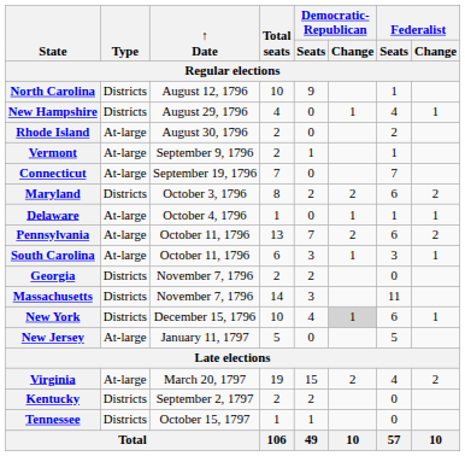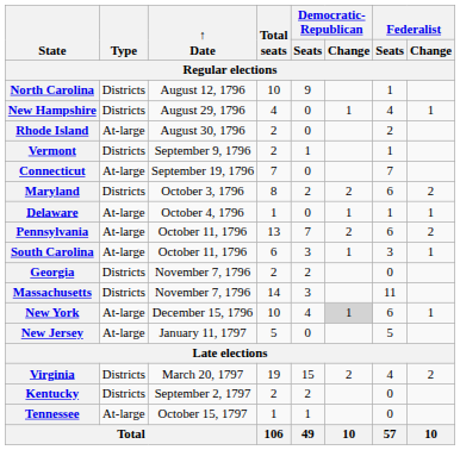 <table class="wikitable sortable" style="text-align:center">
 <tr valign=bottom>
 <th rowspan=2>State</th>
 <th rowspan=2>Type</th>
 <th rowspan=2>↑<br>Date</th>
 <th rowspan=2>Total<br>seats</th>
 <th colspan=2 ><a href='#'>Democratic-<br>Republican</a></th>
 <th colspan=2 ><a href='#'>Federalist</a></th>
 </tr>
 <tr>
 <th>Seats</th>
 <th>Change</th>
 <th>Seats</th>
 <th>Change</th>
 </tr>
 <tr>
 <th colspan=8>Regular elections</th>
 </tr>
 <tr>
 <th><a href='#'>North Carolina</a></th>
 <td>Districts</td>
 <td>August 12, 1796</td>
 <td>10</td>
 <td>9</td>
 <td></td>
 <td>1</td>
 <td></td>
 </tr>
 <tr>
 <th><a href='#'>New Hampshire</a></th>
 <td>Districts</td>
 <td>August 29, 1796</td>
 <td>4</td>
 <td>0</td>
 <td> 1</td>
 <td>4</td>
 <td> 1</td>
 </tr>
 <tr>
 <th><a href='#'>Rhode Island</a></th>
 <td>At-large</td>
 <td>August 30, 1796</td>
 <td>2</td>
 <td>0</td>
 <td></td>
 <td>2</td>
 <td></td>
 </tr>
 <tr>
 <th><a href='#'>Vermont</a></th>
-<td>At-large</td>
+<td>Districts</td>
 <td>September 9, 1796</td>
 <td>2</td>
 <td>1</td>
 <td></td>
 <td>1</td>
 <td></td>
 </tr>
 <tr>
 <th><a href='#'>Connecticut</a></th>
 <td>At-large</td>
 <td>September 19, 1796</td>
 <td>7</td>
 <td>0</td>
 <td></td>
 <td>7</td>
 <td></td>
 </tr>
 <tr>
 <th><a href='#'>Maryland</a></th>
 <td>Districts</td>
 <td>October 3, 1796</td>
 <td>8</td>
 <td>2</td>
 <td> 2</td>
 <td>6</td>
 <td> 2</td>
 </tr>
 <tr>
 <th><a href='#'>Delaware</a></th>
 <td>At-large</td>
 <td>October 4, 1796</td>
 <td>1</td>
 <td>0</td>
 <td> 1</td>
 <td>1</td>
 <td> 1</td>
 </tr>
 <tr>
 <th><a href='#'>Pennsylvania</a></th>
 <td>At-large</td>
 <td>October 11, 1796</td>
 <td>13</td>
 <td>7</td>
 <td> 2</td>
 <td>6</td>
 <td> 2</td>
 </tr>
 <tr>
 <th><a href='#'>South Carolina</a></th>
 <td>At-large</td>
 <td>October 11, 1796</td>
 <td>6</td>
 <td>3</td>
 <td> 1</td>
 <td>3</td>
 <td> 1</td>
 </tr>
 <tr>
 <th><a href='#'>Georgia</a></th>
 <td>Districts</td>
 <td>November 7, 1796</td>
 <td>2</td>
 <td>2</td>
 <td></td>
 <td>0</td>
 <td></td>
 </tr>
 <tr>
 <th><a href='#'>Massachusetts</a></th>
 <td>Districts</td>
 <td>November 7, 1796</td>
 <td>14</td>
 <td>3</td>
 <td></td>
 <td>11</td>
 <td></td>
 </tr>
 <tr>
 <th><a href='#'>New York</a></th>
-<td>Districts</td>
+<td>At-large</td>
 <td>December 15, 1796</td>
 <td>10</td>
 <td>4</td>
 <td style="background: lightgrey;"> 1</td>
 <td>6</td>
 <td> 1</td>
 </tr>
 <tr>
 <th><a href='#'>New Jersey</a></th>
 <td>At-large</td>
 <td>January 11, 1797</td>
 <td>5</td>
 <td>0</td>
 <td></td>
 <td>5</td>
 <td></td>
 </tr>
 <tr>
 <th colspan=8>Late elections </th>
 </tr>
 <tr>
 <th><a href='#'>Virginia</a></th>
-<td>At-large</td>
+<td>Districts</td>
 <td>March 20, 1797</td>
 <td>19</td>
 <td>15</td>
 <td> 2</td>
 <td>4</td>
 <td> 2</td>
 </tr>
 <tr>
 <th><a href='#'>Kentucky</a></th>
 <td>Districts</td>
 <td>September 2, 1797</td>
 <td>2</td>
 <td>2</td>
 <td></td>
 <td>0</td>
 <td></td>
 </tr>
 <tr>
 <th><a href='#'>Tennessee</a></th>
-<td>Districts</td>
+<td>At-large</td>
 <td>October 15, 1797</td>
 <td>1</td>
 <td>1</td>
 <td></td>
 <td>0</td>
 <td></td>
 </tr>
 <tr>
 <th colspan=3>Total</th>
 <th>106</th>
 <th>49<br></th>
 <th>10</th>
 <th>57<br></th>
 <th>10</th>
 </tr>
 </table>
